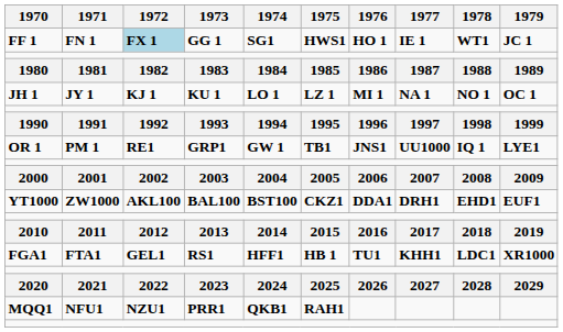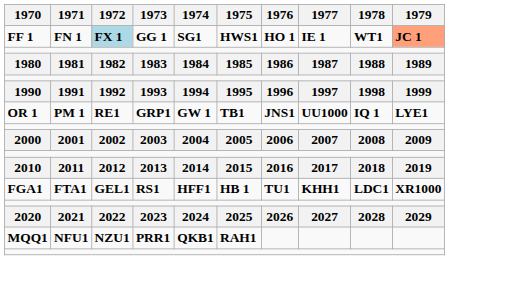 <table class = "wikitable">
 <tr>
 <th>1970</th>
 <th>1971</th>
 <th>1972</th>
 <th>1973</th>
 <th>1974</th>
 <th>1975</th>
 <th>1976</th>
 <th>1977</th>
 <th>1978</th>
 <th>1979</th>
 </tr>
 <tr>
 <td><span><strong>FF    1</strong></span></td>
 <td><span><strong>FN    1</strong></span></td>
 <td style="background: lightblue;"><span><strong>FX    1</strong></span></td>
 <td><span><strong>GG    1</strong></span></td>
 <td><span><strong>  SG1  </strong></span></td>
 <td><span><strong> HWS1 </strong></span></td>
 <td><span><strong>HO    1</strong></span></td>
 <td><span><strong>IE    1</strong></span></td>
 <td><span><strong>  WT1  </strong></span></td>
-<td><span><strong>JC    1</strong></span></td>
+<td style="background: lightsalmon;"><span><strong>JC    1</strong></span></td>
 </tr>
 <tr>
 <td colspan=10></td>
 </tr>
 <tr>
 <th>1980</th>
 <th>1981</th>
 <th>1982</th>
 <th>1983</th>
 <th>1984</th>
 <th>1985</th>
 <th>1986</th>
 <th>1987</th>
 <th>1988</th>
 <th>1989</th>
-</tr>
-<tr>
-<td><span><strong>JH   1</strong></span></td>
-<td><span><strong>JY   1</strong></span></td>
-<td><span><strong>KJ   1</strong></span></td>
-<td><span><strong>KU   1</strong></span></td>
-<td><span><strong>LO   1</strong></span></td>
-<td><span><strong>LZ   1</strong></span></td>
-<td><span><strong>MI   1</strong></span></td>
-<td><span><strong>NA   1</strong></span></td>
-<td><span><strong>NO   1</strong></span></td>
-<td><span><strong>OC   1</strong></span></td>
 </tr>
 <tr>
 <td colspan=10></td>
 </tr>
 <tr>
 <th>1990</th>
 <th>1991</th>
 <th>1992</th>
 <th>1993</th>
 <th>1994</th>
 <th>1995</th>
 <th>1996</th>
 <th>1997</th>
 <th>1998</th>
 <th>1999</th>
 </tr>
 <tr>
 <td><span><strong>OR   1</strong></span></td>
 <td><span><strong>PM  1</strong></span></td>
 <td><span><strong>  RE1  </strong></span></td>
 <td><span><strong> GRP1 </strong></span></td>
 <td><span><strong>GW    1</strong></span></td>
 <td><span><strong>  TB1  </strong></span></td>
 <td><span><strong> JNS1 </strong></span></td>
 <td><span><strong>  UU1000  </strong></span></td>
 <td><span><strong>IQ    1</strong></span></td>
 <td><span><strong> LYE1 </strong></span></td>
 </tr>
 <tr>
 <td colspan=10></td>
 </tr>
 <tr>
 <th>2000</th>
 <th>2001</th>
 <th>2002</th>
 <th>2003</th>
 <th>2004</th>
 <th>2005</th>
 <th>2006</th>
 <th>2007</th>
 <th>2008</th>
 <th>2009</th>
-</tr>
-<tr>
-<td><span><strong>  YT1000  </strong></span></td>
-<td><span><strong>  ZW1000  </strong></span></td>
-<td><span><strong>AKL100</strong></span></td>
-<td><span><strong>BAL100</strong></span></td>
-<td><span><strong>BST100</strong></span></td>
-<td><span><strong> CKZ1 </strong></span></td>
-<td><span><strong> DDA1 </strong></span></td>
-<td><span><strong> DRH1 </strong></span></td>
-<td><span><strong> EHD1 </strong></span></td>
-<td><span><strong> EUF1 </strong></span></td>
 </tr>
 <tr>
 <td colspan=10></td>
 </tr>
 <tr>
 <th>2010</th>
 <th>2011</th>
 <th>2012</th>
 <th>2013</th>
 <th>2014</th>
 <th>2015</th>
 <th>2016</th>
 <th>2017</th>
 <th>2018</th>
 <th>2019</th>
 </tr>
 <tr>
 <td><span><strong> FGA1 </strong></span></td>
 <td><span><strong> FTA1 </strong></span></td>
 <td><span><strong> GEL1 </strong></span></td>
 <td><span><strong>  RS1  </strong></span></td>
 <td><span><strong> HFF1 </strong></span></td>
 <td><span><strong>HB    1</strong></span></td>
 <td><span><strong>  TU1  </strong></span></td>
 <td><span><strong> KHH1 </strong></span></td>
 <td><span><strong> LDC1 </strong></span></td>
 <td><span><strong>  XR1000  </strong></span></td>
 </tr>
 <tr>
 <td colspan=10></td>
 </tr>
 <tr>
 <th>2020</th>
 <th>2021</th>
 <th>2022</th>
 <th>2023</th>
 <th>2024</th>
 <th>2025</th>
 <th>2026</th>
 <th>2027</th>
 <th>2028</th>
 <th>2029</th>
 </tr>
 <tr>
 <td><span><strong> MQQ1 </strong></span></td>
 <td><span><strong> NFU1 </strong></span></td>
 <td><span><strong> NZU1 </strong></span></td>
 <td><span><strong> PRR1</strong></span></td>
 <td><span><strong> QKB1</strong></span></td>
 <td><span><strong> RAH1</strong></span></td>
 <td></td>
 <td></td>
 <td></td>
 <td></td>
 </tr>
 <tr>
 <td colspan=10></td>
 </tr>
 </table>
